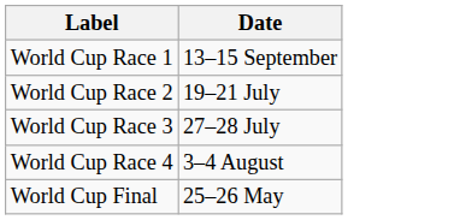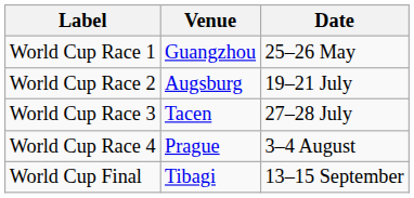 <table class="wikitable">
 <tr>
 <th>Label</th>
+<th>Venue</th>
 <th>Date</th>
 </tr>
 <tr align=left>
 <td>World Cup Race 1</td>
-<td align=left>13–15 September</td>
+<td align=left> <a href='#'>Guangzhou</a></td>
+<td align=left>25–26 May</td>
 </tr>
 <tr align=left>
 <td>World Cup Race 2</td>
+<td align=left> <a href='#'>Augsburg</a></td>
 <td align=left>19–21 July</td>
 </tr>
 <tr align=left>
 <td>World Cup Race 3</td>
+<td align=left> <a href='#'>Tacen</a></td>
 <td align=left>27–28 July</td>
 </tr>
 <tr align=left>
 <td>World Cup Race 4</td>
+<td align=left> <a href='#'>Prague</a></td>
 <td align=left>3–4 August</td>
 </tr>
 <tr align=left>
 <td>World Cup Final</td>
-<td align=left>25–26 May</td>
+<td align=left> <a href='#'>Tibagi</a></td>
+<td align=left>13–15 September</td>
 </tr>
 </table>
